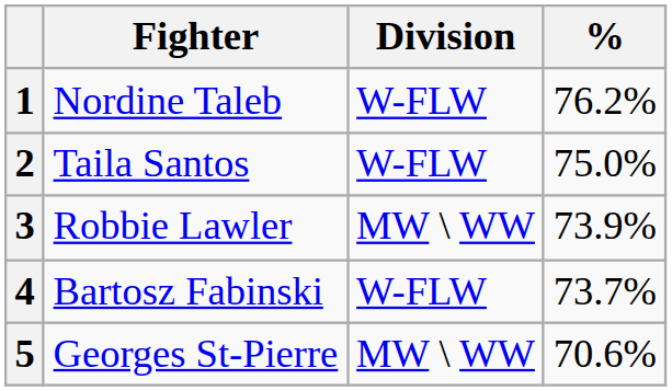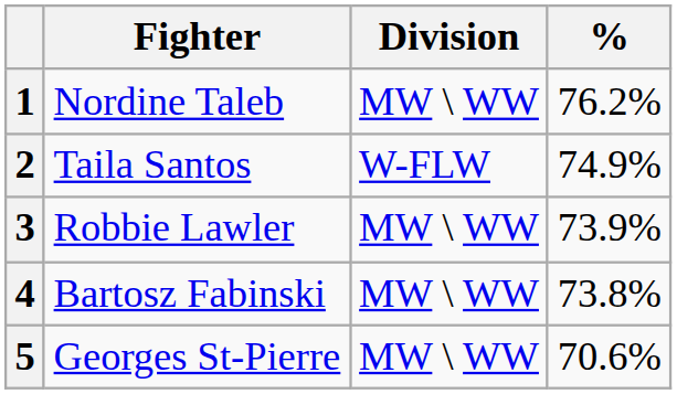 <table class=wikitable>
 <tr>
 <th></th>
 <th>Fighter</th>
 <th>Division</th>
 <th>%</th>
 </tr>
 <tr>
 <th>1</th>
 <td> <a href='#'>Nordine Taleb</a></td>
-<td><a href='#'>W-FLW</a></td>
+<td><a href='#'>MW</a> \ <a href='#'>WW</a></td>
 <td align=center>76.2%</td>
 </tr>
 <tr>
 <th>2</th>
 <td> <a href='#'>Taila Santos</a></td>
 <td><a href='#'>W-FLW</a></td>
-<td align=center>75.0%</td>
+<td align=center>74.9%</td>
 </tr>
 <tr>
 <th>3</th>
 <td> <a href='#'>Robbie Lawler</a></td>
 <td><a href='#'>MW</a> \ <a href='#'>WW</a></td>
 <td align=center>73.9%</td>
 </tr>
 <tr>
 <th>4</th>
 <td> <a href='#'>Bartosz Fabinski</a></td>
-<td><a href='#'>W-FLW</a></td>
-<td align=center>73.7%</td>
+<td><a href='#'>MW</a> \ <a href='#'>WW</a></td>
+<td align=center>73.8%</td>
 </tr>
 <tr>
 <th>5</th>
 <td> <a href='#'>Georges St-Pierre</a></td>
 <td><a href='#'>MW</a> \ <a href='#'>WW</a></td>
 <td align=center>70.6%</td>
 </tr>
 </table>
